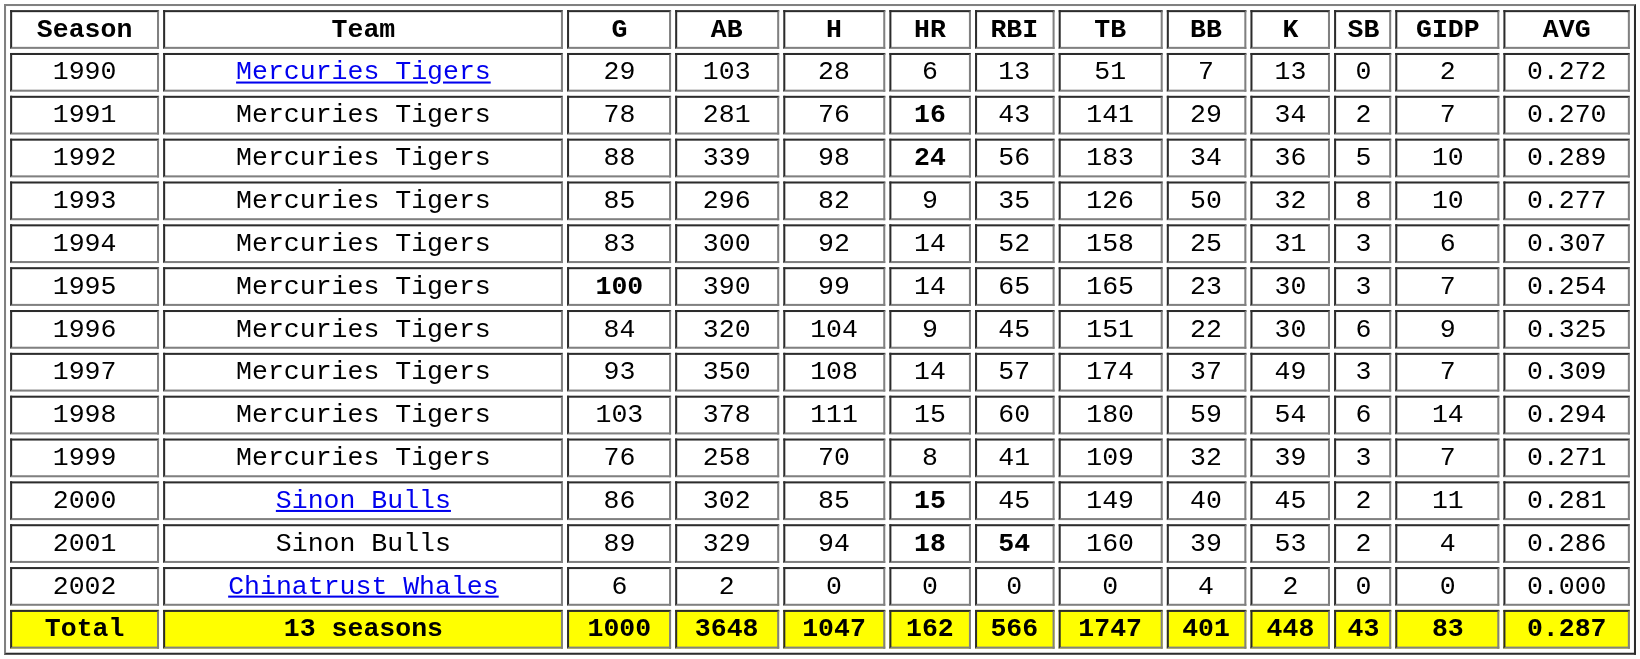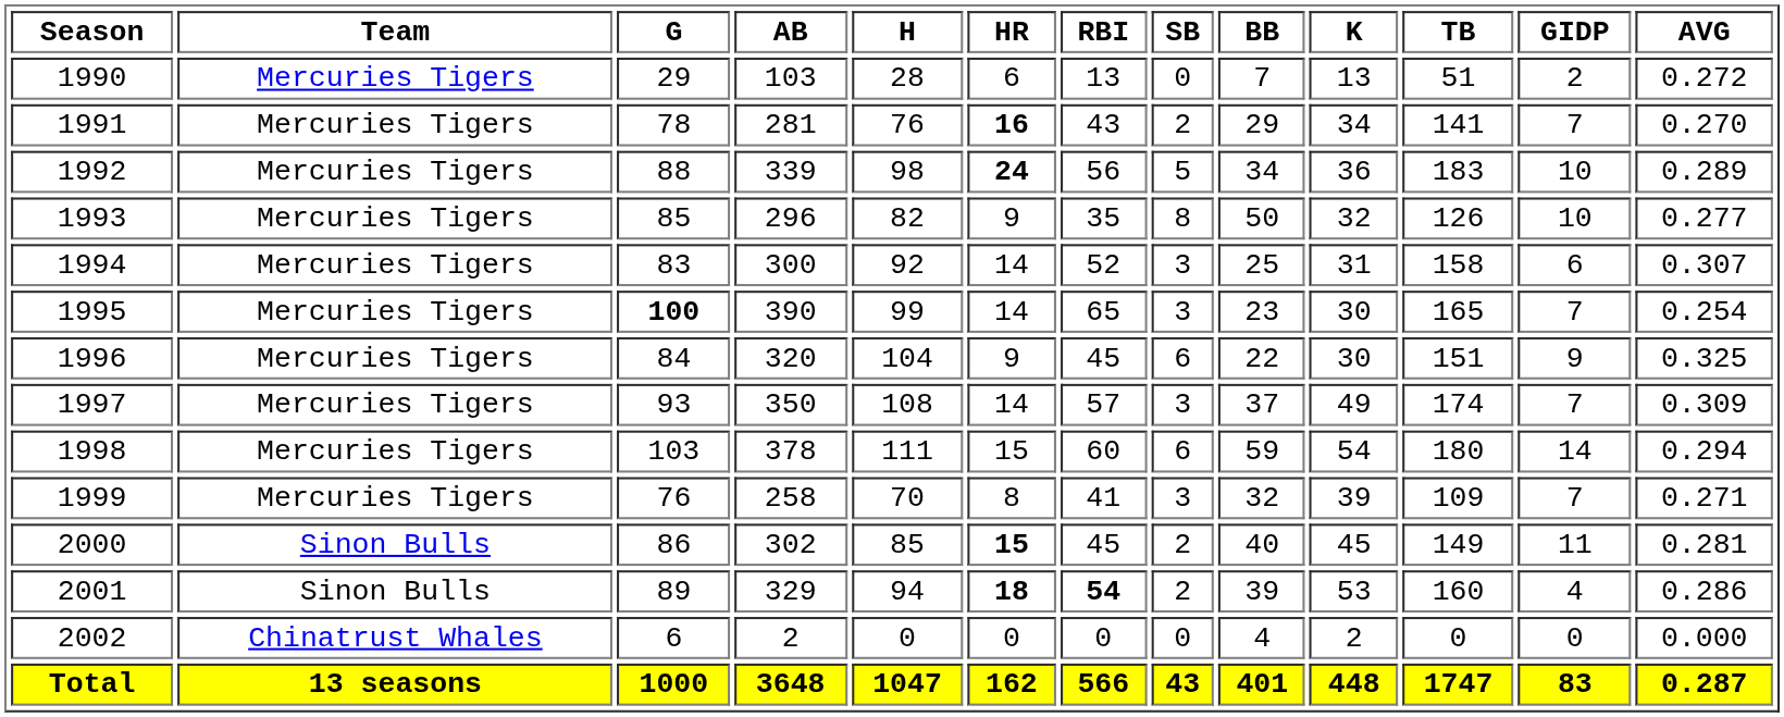 <table Border=1 WIDTH=800PX>
 <tr align=center>
 <th>Season</th>
 <th>Team</th>
 <th>G</th>
 <th>AB</th>
 <th>H</th>
 <th>HR</th>
 <th>RBI</th>
-<th>TB</th>
+<th>SB</th>
 <th>BB</th>
 <th>K</th>
-<th>SB</th>
+<th>TB</th>
 <th>GIDP</th>
 <th>AVG</th>
 </tr>
 <tr align="center">
 <td>1990</td>
 <td><a href='#'>Mercuries Tigers</a></td>
 <td>29</td>
 <td>103</td>
 <td>28</td>
 <td>6</td>
 <td>13</td>
-<td>51</td>
+<td>0</td>
 <td>7</td>
 <td>13</td>
-<td>0</td>
+<td>51</td>
 <td>2</td>
 <td>0.272</td>
 </tr>
 <tr align="center">
 <td>1991</td>
 <td>Mercuries Tigers</td>
 <td>78</td>
 <td>281</td>
 <td>76</td>
 <td><strong>16</strong></td>
 <td>43</td>
-<td>141</td>
+<td>2</td>
 <td>29</td>
 <td>34</td>
-<td>2</td>
+<td>141</td>
 <td>7</td>
 <td>0.270</td>
 </tr>
 <tr align="center">
 <td>1992</td>
 <td>Mercuries Tigers</td>
 <td>88</td>
 <td>339</td>
 <td>98</td>
 <td><strong>24</strong></td>
 <td>56</td>
-<td>183</td>
+<td>5</td>
 <td>34</td>
 <td>36</td>
-<td>5</td>
+<td>183</td>
 <td>10</td>
 <td>0.289</td>
 </tr>
 <tr align="center">
 <td>1993</td>
 <td>Mercuries Tigers</td>
 <td>85</td>
 <td>296</td>
 <td>82</td>
 <td>9</td>
 <td>35</td>
-<td>126</td>
+<td>8</td>
 <td>50</td>
 <td>32</td>
-<td>8</td>
+<td>126</td>
 <td>10</td>
 <td>0.277</td>
 </tr>
 <tr align="center">
 <td>1994</td>
 <td>Mercuries Tigers</td>
 <td>83</td>
 <td>300</td>
 <td>92</td>
 <td>14</td>
 <td>52</td>
-<td>158</td>
+<td>3</td>
 <td>25</td>
 <td>31</td>
-<td>3</td>
+<td>158</td>
 <td>6</td>
 <td>0.307</td>
 </tr>
 <tr align="center">
 <td>1995</td>
 <td>Mercuries Tigers</td>
 <td><strong>100</strong></td>
 <td>390</td>
 <td>99</td>
 <td>14</td>
 <td>65</td>
-<td>165</td>
+<td>3</td>
 <td>23</td>
 <td>30</td>
-<td>3</td>
+<td>165</td>
 <td>7</td>
 <td>0.254</td>
 </tr>
 <tr align="center">
 <td>1996</td>
 <td>Mercuries Tigers</td>
 <td>84</td>
 <td>320</td>
 <td>104</td>
 <td>9</td>
 <td>45</td>
-<td>151</td>
+<td>6</td>
 <td>22</td>
 <td>30</td>
-<td>6</td>
+<td>151</td>
 <td>9</td>
 <td>0.325</td>
 </tr>
 <tr align="center">
 <td>1997</td>
 <td>Mercuries Tigers</td>
 <td>93</td>
 <td>350</td>
 <td>108</td>
 <td>14</td>
 <td>57</td>
-<td>174</td>
+<td>3</td>
 <td>37</td>
 <td>49</td>
-<td>3</td>
+<td>174</td>
 <td>7</td>
 <td>0.309</td>
 </tr>
 <tr align="center">
 <td>1998</td>
 <td>Mercuries Tigers</td>
 <td>103</td>
 <td>378</td>
 <td>111</td>
 <td>15</td>
 <td>60</td>
-<td>180</td>
+<td>6</td>
 <td>59</td>
 <td>54</td>
-<td>6</td>
+<td>180</td>
 <td>14</td>
 <td>0.294</td>
 </tr>
 <tr align="center">
 <td>1999</td>
 <td>Mercuries Tigers</td>
 <td>76</td>
 <td>258</td>
 <td>70</td>
 <td>8</td>
 <td>41</td>
-<td>109</td>
+<td>3</td>
 <td>32</td>
 <td>39</td>
-<td>3</td>
+<td>109</td>
 <td>7</td>
 <td>0.271</td>
 </tr>
 <tr align="center">
 <td>2000</td>
 <td><a href='#'>Sinon Bulls</a></td>
 <td>86</td>
 <td>302</td>
 <td>85</td>
 <td><strong>15</strong></td>
 <td>45</td>
-<td>149</td>
+<td>2</td>
 <td>40</td>
 <td>45</td>
-<td>2</td>
+<td>149</td>
 <td>11</td>
 <td>0.281</td>
 </tr>
 <tr align="center">
 <td>2001</td>
 <td>Sinon Bulls</td>
 <td>89</td>
 <td>329</td>
 <td>94</td>
 <td><strong>18</strong></td>
 <td><strong>54</strong></td>
-<td>160</td>
+<td>2</td>
 <td>39</td>
 <td>53</td>
-<td>2</td>
+<td>160</td>
 <td>4</td>
 <td>0.286</td>
 </tr>
 <tr align="center">
 <td>2002</td>
 <td><a href='#'>Chinatrust Whales</a></td>
 <td>6</td>
 <td>2</td>
 <td>0</td>
 <td>0</td>
 <td>0</td>
 <td>0</td>
 <td>4</td>
 <td>2</td>
 <td>0</td>
 <td>0</td>
 <td>0.000</td>
 </tr>
 <tr align=center style="color:black; background-color:yellow">
 <th>Total</th>
 <th>13 seasons</th>
 <th>1000</th>
 <th>3648</th>
 <th>1047</th>
 <th>162</th>
 <th>566</th>
-<th>1747</th>
+<th>43</th>
 <th>401</th>
 <th>448</th>
-<th>43</th>
+<th>1747</th>
 <th>83</th>
 <th>0.287</th>
 </tr>
 </table>
